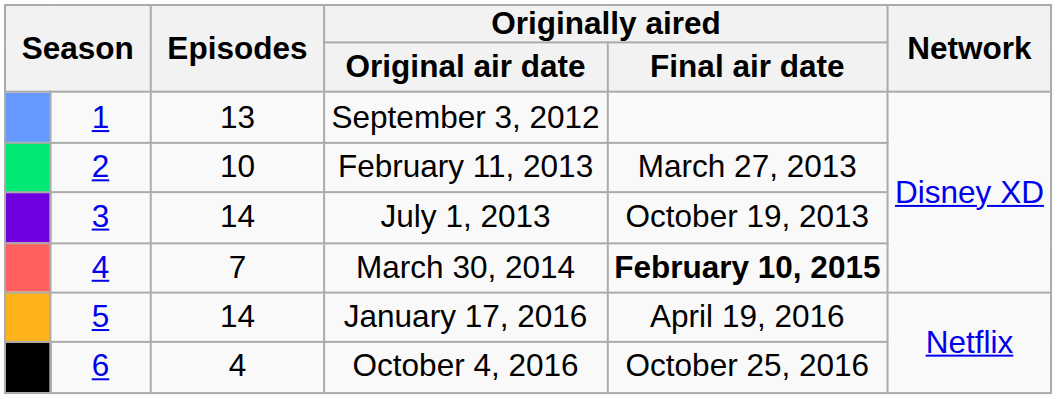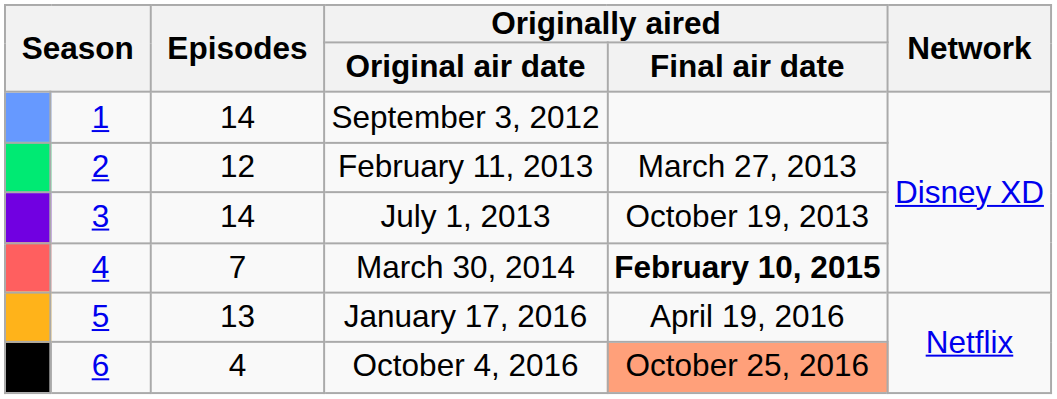 <table class="wikitable plainrowheaders" style="text-align:center;">
 <tr>
 <th style="padding:0 8px;" rowspan=2 colspan=2>Season</th>
 <th style="padding:0 8px;" rowspan=2>Episodes</th>
 <th colspan="2" style="padding:0 80px;">Originally aired</th>
 <th style="padding:0 8px;" rowspan=2>Network</th>
 </tr>
 <tr>
 <th>Original air date</th>
 <th>Final air date</th>
 </tr>
 <tr>
 <td scope="row" style="background:#69f; color:#100;"></td>
 <td><a href='#'>1</a></td>
-<td>13</td>
+<td>14</td>
 <td>September 3, 2012</td>
 <td></td>
 <td rowspan="4"><a href='#'>Disney XD</a></td>
 </tr>
 <tr>
 <td style="background:#00ea73; color:#100; text-align:center;"></td>
 <td><a href='#'>2</a></td>
-<td>10</td>
+<td>12</td>
 <td>February 11, 2013</td>
 <td>March 27, 2013</td>
 </tr>
 <tr>
 <td scope="row" style="background:#7100E1; color:#100;"></td>
 <td><a href='#'>3</a></td>
 <td>14</td>
 <td>July 1, 2013</td>
 <td>October 19, 2013</td>
 </tr>
 <tr>
 <td scope="row" style="background:#FF5F5F; color:#100;"></td>
 <td><a href='#'>4</a></td>
 <td>7</td>
 <td>March 30, 2014</td>
 <td><strong>February 10, 2015</strong></td>
 </tr>
 <tr>
 <td scope="row" style="background:#ffb31a; color:#100;"></td>
 <td><a href='#'>5</a></td>
-<td>14</td>
+<td>13</td>
 <td>January 17, 2016</td>
 <td>April 19, 2016</td>
 <td rowspan="2"><a href='#'>Netflix</a></td>
 </tr>
 <tr>
 <td scope="row" style="background:#000000; color:#100;"></td>
 <td><a href='#'>6</a></td>
 <td>4</td>
 <td>October 4, 2016</td>
-<td>October 25, 2016</td>
+<td style="background: lightsalmon;">October 25, 2016</td>
 </tr>
 </table>
